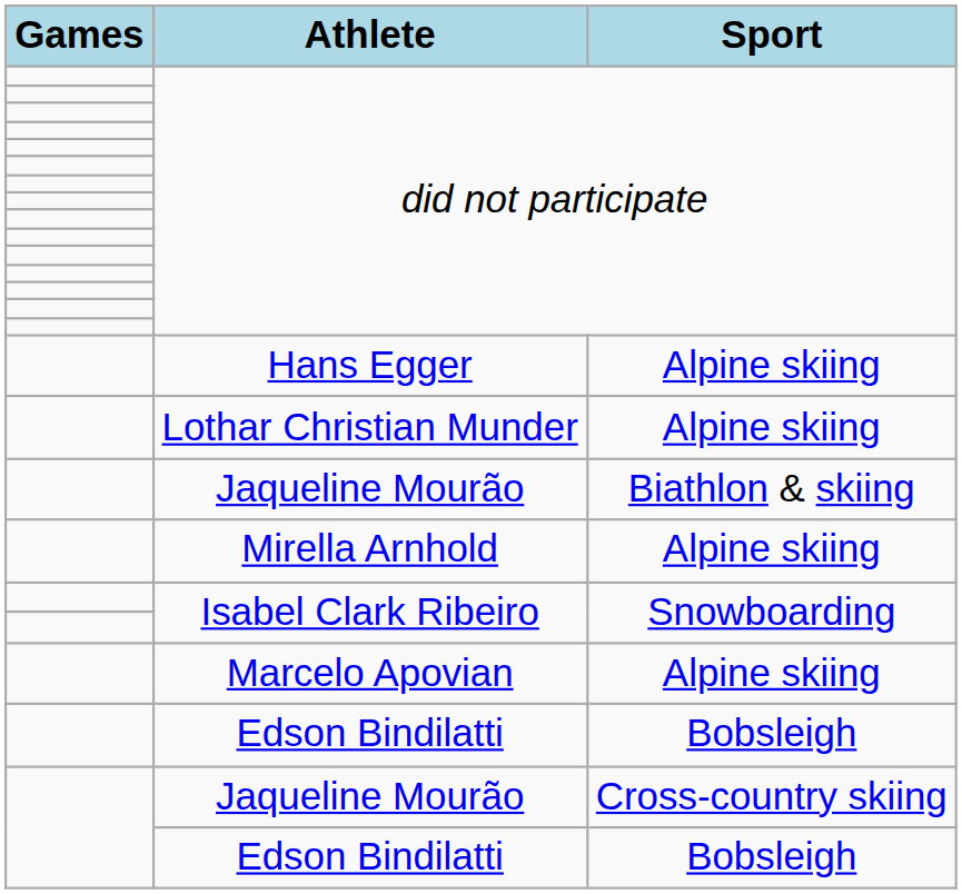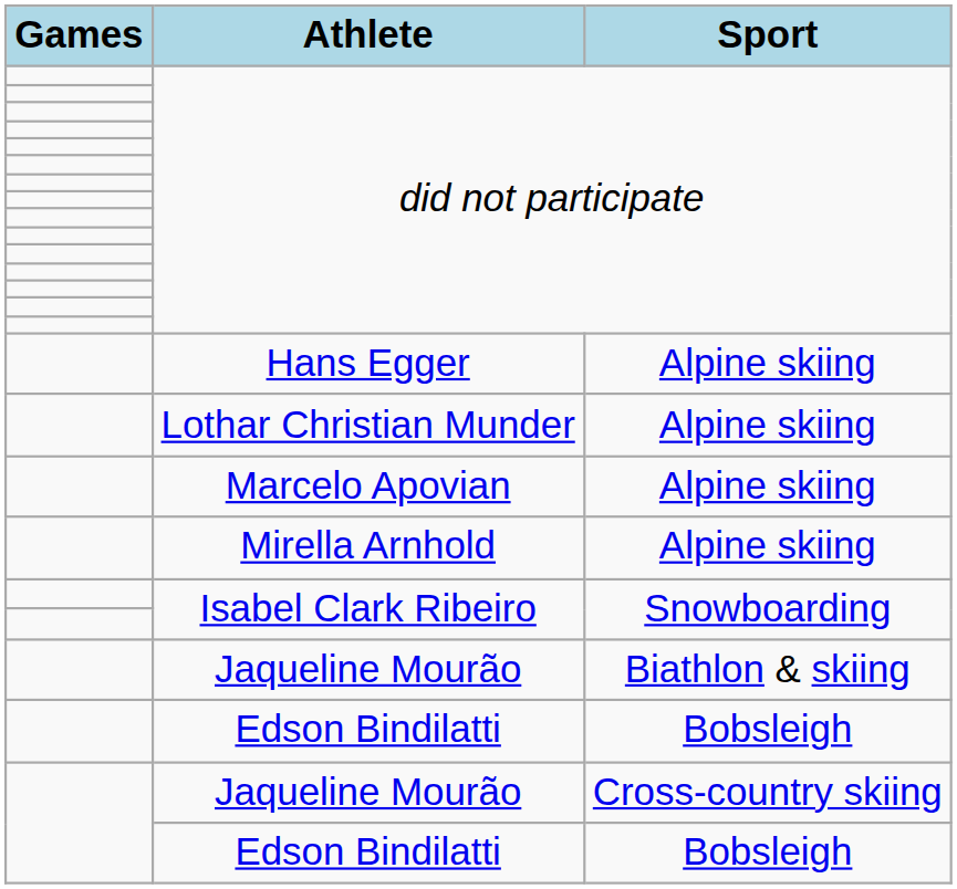 <table class="wikitable" style="text-align:center">
 <tr>
 <th style="background-color:lightblue">Games</th>
 <th style="background-color:lightblue">Athlete</th>
 <th style="background-color:lightblue">Sport</th>
 </tr>
 <tr>
 <td> </td>
 <td rowspan="15"; colspan=2><em>did not participate</em></td>
 </tr>
 <tr>
 <td> </td>
 </tr>
 <tr>
 <td> </td>
 </tr>
 <tr>
 <td> </td>
 </tr>
 <tr>
 <td> </td>
 </tr>
 <tr>
 <td> </td>
 </tr>
 <tr>
 <td> </td>
 </tr>
 <tr>
 <td> </td>
 </tr>
 <tr>
 <td> </td>
 </tr>
 <tr>
 <td> </td>
 </tr>
 <tr>
 <td> </td>
 </tr>
 <tr>
 <td> </td>
 </tr>
 <tr>
 <td> </td>
 </tr>
 <tr>
 <td> </td>
 </tr>
 <tr>
 <td> </td>
 </tr>
 <tr>
 <td> </td>
 <td><a href='#'>Hans Egger</a></td>
 <td><a href='#'>Alpine skiing</a></td>
 </tr>
 <tr>
 <td> </td>
 <td><a href='#'>Lothar Christian Munder</a></td>
 <td><a href='#'>Alpine skiing</a></td>
 </tr>
 <tr>
 <td> </td>
-<td><a href='#'>Jaqueline Mourão</a></td>
-<td><a href='#'>Biathlon</a> & <a href='#'> skiing</a></td>
+<td><a href='#'>Marcelo Apovian</a></td>
+<td><a href='#'>Alpine skiing</a></td>
 </tr>
 <tr>
 <td> </td>
 <td><a href='#'>Mirella Arnhold</a></td>
 <td><a href='#'>Alpine skiing</a></td>
 </tr>
 <tr>
 <td> </td>
 <td rowspan="2"><a href='#'>Isabel Clark Ribeiro</a></td>
 <td rowspan="2"><a href='#'>Snowboarding</a></td>
 </tr>
 <tr>
 <td> </td>
 </tr>
 <tr>
 <td> </td>
-<td><a href='#'>Marcelo Apovian</a></td>
-<td><a href='#'>Alpine skiing</a></td>
+<td><a href='#'>Jaqueline Mourão</a></td>
+<td><a href='#'>Biathlon</a> & <a href='#'> skiing</a></td>
 </tr>
 <tr>
 <td> </td>
 <td><a href='#'>Edson Bindilatti</a></td>
 <td><a href='#'>Bobsleigh</a></td>
 </tr>
 <tr>
 <td rowspan=2> </td>
 <td><a href='#'>Jaqueline Mourão</a></td>
 <td><a href='#'>Cross-country skiing</a></td>
 </tr>
 <tr>
 <td><a href='#'>Edson Bindilatti</a></td>
 <td><a href='#'>Bobsleigh</a></td>
 </tr>
 </table>
